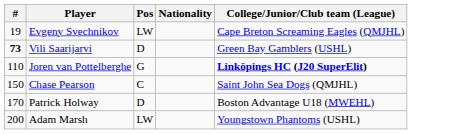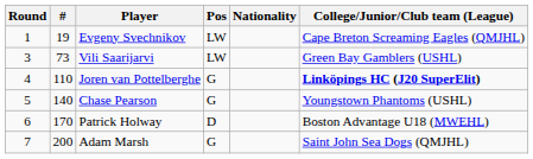 <table class="wikitable">
 <tr>
+<th>Round</th>
 <th>#</th>
 <th>Player</th>
 <th>Pos</th>
 <th>Nationality</th>
 <th>College/Junior/Club team (League)</th>
 </tr>
 <tr>
+<td style="text-align:center">1</td>
 <td style="text-align:center">19</td>
 <td><a href='#'>Evgeny Svechnikov</a></td>
 <td>LW</td>
 <td></td>
 <td><a href='#'>Cape Breton Screaming Eagles</a> (<a href='#'>QMJHL</a>)</td>
 </tr>
 <tr>
-<td style="text-align:center"><strong>73</strong></td>
+<td style="text-align:center">3</td>
+<td style="text-align:center">73</td>
 <td><a href='#'>Vili Saarijarvi</a></td>
-<td>D</td>
+<td>LW</td>
 <td></td>
 <td><a href='#'>Green Bay Gamblers</a> (<a href='#'>USHL</a>)</td>
 </tr>
 <tr>
+<td style="text-align:center">4</td>
 <td style="text-align:center">110</td>
 <td><a href='#'>Joren van Pottelberghe</a></td>
 <td>G</td>
 <td></td>
 <td><strong><a href='#'>Linköpings HC</a> (<a href='#'>J20 SuperElit</a>)</strong></td>
 </tr>
 <tr>
-<td style="text-align:center">150</td>
+<td style="text-align:center">5</td>
+<td style="text-align:center">140</td>
 <td><a href='#'>Chase Pearson</a></td>
-<td>C</td>
+<td>G</td>
 <td></td>
-<td><a href='#'>Saint John Sea Dogs</a> (QMJHL)</td>
+<td><a href='#'>Youngstown Phantoms</a> (USHL)</td>
 </tr>
 <tr>
+<td style="text-align:center">6</td>
 <td style="text-align:center">170</td>
 <td>Patrick Holway</td>
 <td>D</td>
 <td></td>
 <td>Boston Advantage U18 (<a href='#'>MWEHL</a>)</td>
 </tr>
 <tr>
+<td style="text-align:center">7</td>
 <td style="text-align:center">200</td>
 <td>Adam Marsh</td>
-<td>LW</td>
+<td>G</td>
 <td></td>
-<td><a href='#'>Youngstown Phantoms</a> (USHL)</td>
+<td><a href='#'>Saint John Sea Dogs</a> (QMJHL)</td>
 </tr>
 </table>
